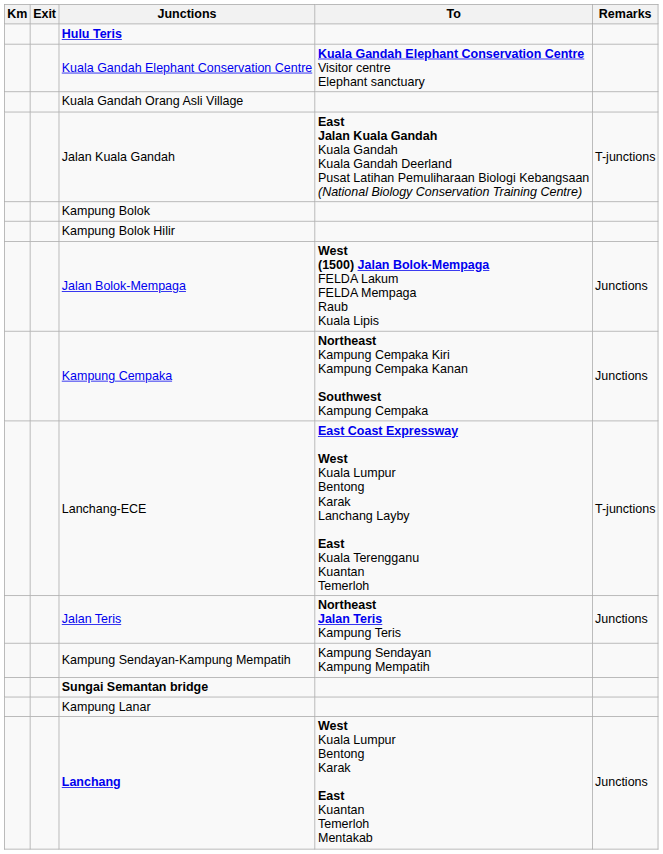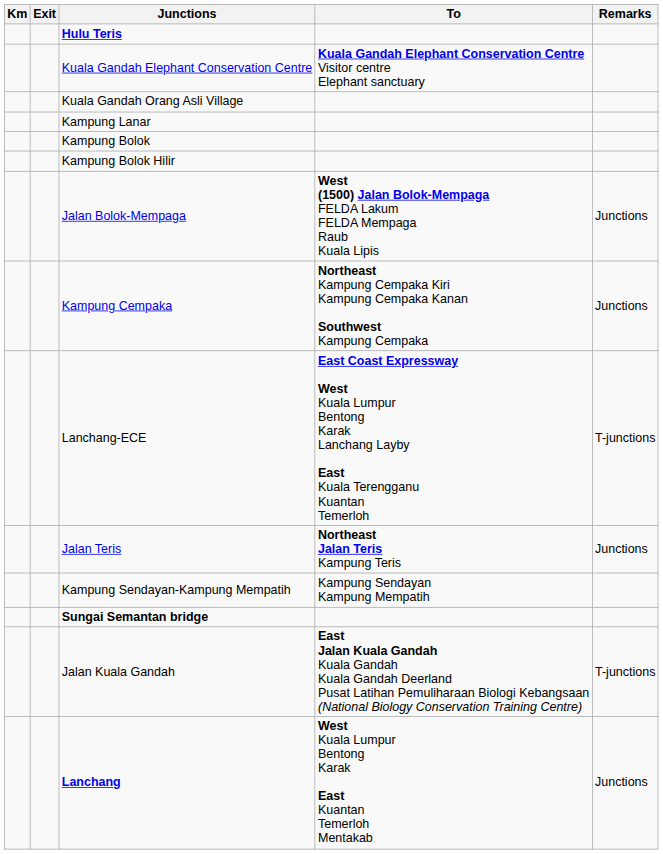 <table class="wikitable">
 <tr>
 <th>Km</th>
 <th>Exit</th>
 <th>Junctions</th>
 <th>To</th>
 <th>Remarks</th>
 </tr>
 <tr>
 <td></td>
 <td></td>
 <td><strong><a href='#'>Hulu Teris</a></strong></td>
 <td></td>
 <td></td>
 </tr>
 <tr>
 <td></td>
 <td></td>
 <td><a href='#'>Kuala Gandah Elephant Conservation Centre</a></td>
 <td><strong><a href='#'>Kuala Gandah Elephant Conservation Centre</a></strong><br>Visitor centre<br>Elephant sanctuary<br>    </td>
 <td></td>
 </tr>
 <tr>
 <td></td>
 <td></td>
 <td>Kuala Gandah Orang Asli Village</td>
 <td></td>
 <td></td>
 </tr>
 <tr>
 <td></td>
 <td></td>
-<td>Jalan Kuala Gandah</td>
-<td><strong>East</strong><br><strong>Jalan Kuala Gandah</strong><br>Kuala Gandah<br>Kuala Gandah Deerland<br>Pusat Latihan Pemuliharaan Biologi Kebangsaan<br><em>(National Biology Conservation Training Centre)</em></td>
-<td>T-junctions</td>
+<td>Kampung Lanar</td>
+<td></td>
+<td></td>
 </tr>
 <tr>
 <td></td>
 <td></td>
 <td>Kampung Bolok</td>
 <td></td>
 <td></td>
 </tr>
 <tr>
 <td></td>
 <td></td>
 <td>Kampung Bolok Hilir</td>
 <td></td>
 <td></td>
 </tr>
 <tr>
 <td></td>
 <td></td>
 <td><a href='#'>Jalan Bolok-Mempaga</a></td>
 <td><strong>West</strong><br><strong>(1500)</strong> <strong><a href='#'>Jalan Bolok-Mempaga</a></strong><br>FELDA Lakum<br>FELDA Mempaga<br>Raub<br>Kuala Lipis</td>
 <td>Junctions</td>
 </tr>
 <tr>
 <td></td>
 <td></td>
 <td><a href='#'>Kampung Cempaka</a></td>
 <td><strong>Northeast</strong><br>Kampung Cempaka Kiri<br>Kampung Cempaka Kanan<br><br><strong>Southwest</strong><br>Kampung Cempaka</td>
 <td>Junctions</td>
 </tr>
 <tr>
 <td></td>
 <td></td>
 <td>Lanchang-ECE</td>
 <td>  <strong><a href='#'>East Coast Expressway</a></strong><br><br><strong>West</strong><br>Kuala Lumpur<br>Bentong<br>Karak<br> Lanchang Layby<br><br><strong>East</strong><br>Kuala Terengganu<br>Kuantan<br>Temerloh</td>
 <td>T-junctions</td>
 </tr>
 <tr>
 <td></td>
 <td></td>
 <td><a href='#'>Jalan Teris</a></td>
 <td><strong>Northeast</strong><br> <strong><a href='#'>Jalan Teris</a></strong><br>Kampung Teris</td>
 <td>Junctions</td>
 </tr>
 <tr>
 <td></td>
 <td></td>
 <td>Kampung Sendayan-Kampung Mempatih</td>
 <td>Kampung Sendayan<br>Kampung Mempatih</td>
 <td></td>
 </tr>
 <tr>
 <td></td>
 <td></td>
 <td><strong>Sungai Semantan bridge</strong></td>
 <td></td>
 <td></td>
 </tr>
 <tr>
 <td></td>
 <td></td>
-<td>Kampung Lanar</td>
-<td></td>
-<td></td>
+<td>Jalan Kuala Gandah</td>
+<td><strong>East</strong><br><strong>Jalan Kuala Gandah</strong><br>Kuala Gandah<br>Kuala Gandah Deerland<br>Pusat Latihan Pemuliharaan Biologi Kebangsaan<br><em>(National Biology Conservation Training Centre)</em></td>
+<td>T-junctions</td>
 </tr>
 <tr>
 <td></td>
 <td></td>
 <td><strong><a href='#'>Lanchang</a></strong></td>
 <td><strong>West</strong><br> Kuala Lumpur<br> Bentong<br> Karak<br><br><strong>East</strong><br> Kuantan<br> Temerloh<br> Mentakab</td>
 <td>Junctions</td>
 </tr>
 </table>
